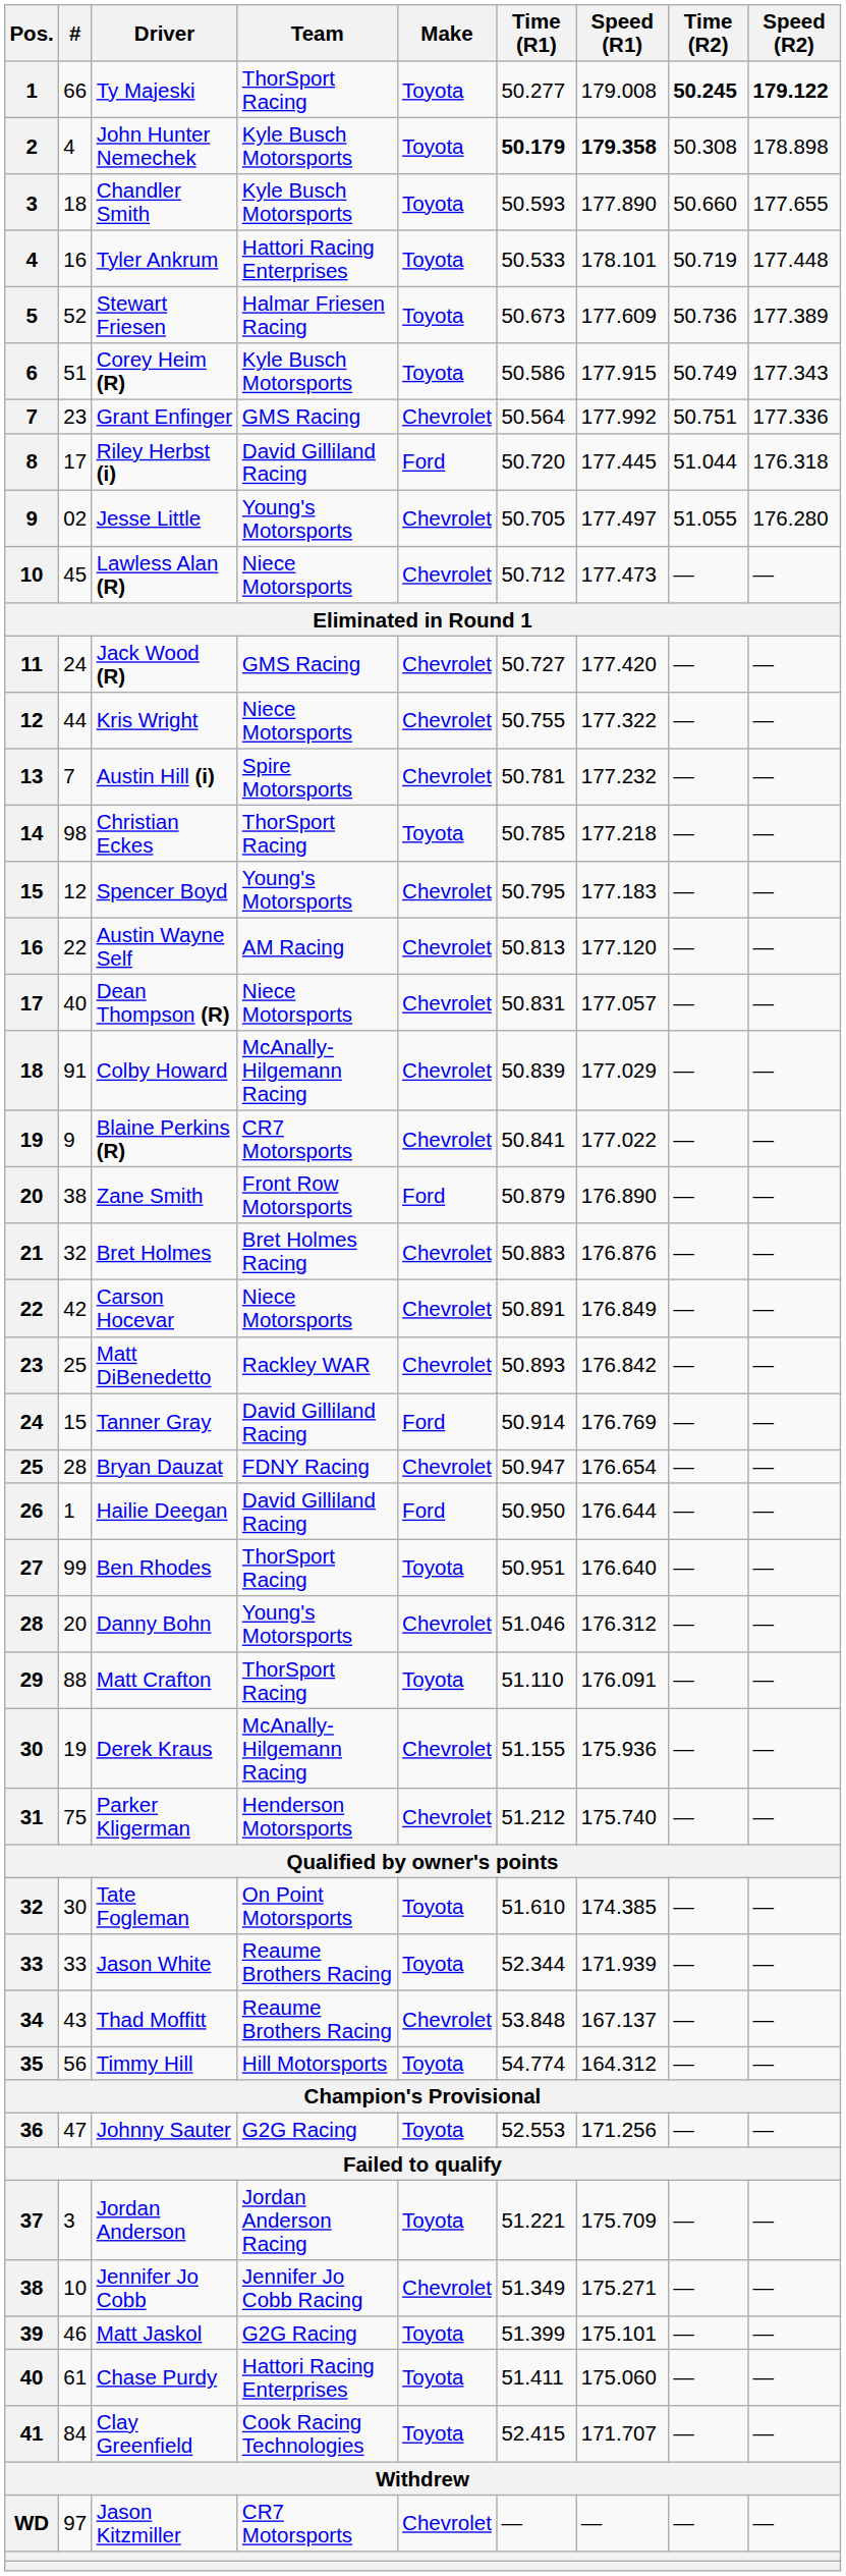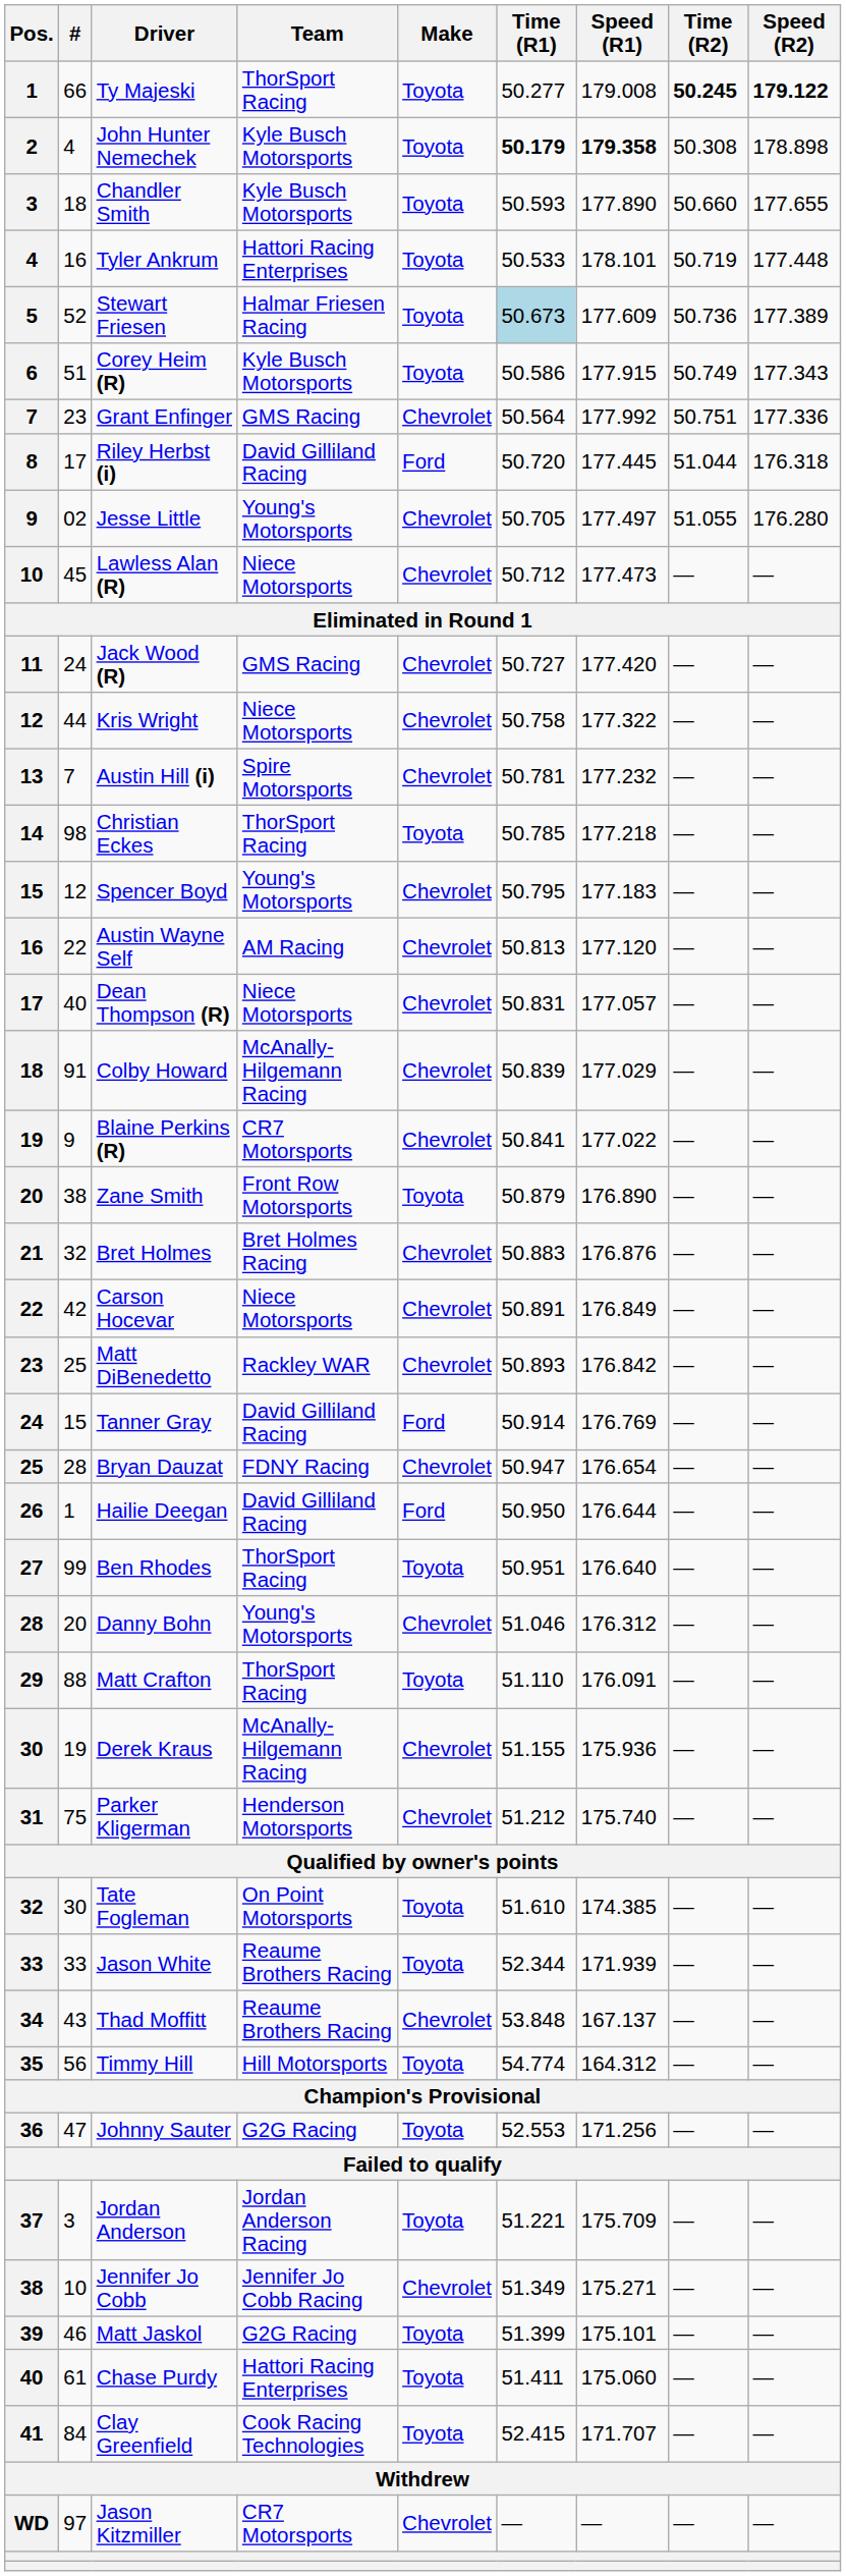 <table class="wikitable" style="font-size:95%">
 <tr>
 <th>Pos.</th>
 <th>#</th>
 <th>Driver</th>
 <th>Team</th>
 <th>Make</th>
 <th>Time (R1)</th>
 <th>Speed (R1)</th>
 <th>Time (R2)</th>
 <th>Speed (R2)</th>
 </tr>
 <tr>
 <th>1</th>
 <td>66</td>
 <td><a href='#'>Ty Majeski</a></td>
 <td><a href='#'>ThorSport Racing</a></td>
 <td><a href='#'>Toyota</a></td>
 <td>50.277</td>
 <td>179.008</td>
 <td><strong>50.245</strong></td>
 <td><strong>179.122</strong></td>
 </tr>
 <tr>
 <th>2</th>
 <td>4</td>
 <td><a href='#'>John Hunter Nemechek</a></td>
 <td><a href='#'>Kyle Busch Motorsports</a></td>
 <td><a href='#'>Toyota</a></td>
 <td><strong>50.179</strong></td>
 <td><strong>179.358</strong></td>
 <td>50.308</td>
 <td>178.898</td>
 </tr>
 <tr>
 <th>3</th>
 <td>18</td>
 <td><a href='#'>Chandler Smith</a></td>
 <td><a href='#'>Kyle Busch Motorsports</a></td>
 <td><a href='#'>Toyota</a></td>
 <td>50.593</td>
 <td>177.890</td>
 <td>50.660</td>
 <td>177.655</td>
 </tr>
 <tr>
 <th>4</th>
 <td>16</td>
 <td><a href='#'>Tyler Ankrum</a></td>
 <td><a href='#'>Hattori Racing Enterprises</a></td>
 <td><a href='#'>Toyota</a></td>
 <td>50.533</td>
 <td>178.101</td>
 <td>50.719</td>
 <td>177.448</td>
 </tr>
 <tr>
 <th>5</th>
 <td>52</td>
 <td><a href='#'>Stewart Friesen</a></td>
 <td><a href='#'>Halmar Friesen Racing</a></td>
 <td><a href='#'>Toyota</a></td>
-<td>50.673</td>
+<td style="background: lightblue;">50.673</td>
 <td>177.609</td>
 <td>50.736</td>
 <td>177.389</td>
 </tr>
 <tr>
 <th>6</th>
 <td>51</td>
 <td><a href='#'>Corey Heim</a> <strong>(R)</strong></td>
 <td><a href='#'>Kyle Busch Motorsports</a></td>
 <td><a href='#'>Toyota</a></td>
 <td>50.586</td>
 <td>177.915</td>
 <td>50.749</td>
 <td>177.343</td>
 </tr>
 <tr>
 <th>7</th>
 <td>23</td>
 <td><a href='#'>Grant Enfinger</a></td>
 <td><a href='#'>GMS Racing</a></td>
 <td><a href='#'>Chevrolet</a></td>
 <td>50.564</td>
 <td>177.992</td>
 <td>50.751</td>
 <td>177.336</td>
 </tr>
 <tr>
 <th>8</th>
 <td>17</td>
 <td><a href='#'>Riley Herbst</a> <strong>(i)</strong></td>
 <td><a href='#'>David Gilliland Racing</a></td>
 <td><a href='#'>Ford</a></td>
 <td>50.720</td>
 <td>177.445</td>
 <td>51.044</td>
 <td>176.318</td>
 </tr>
 <tr>
 <th>9</th>
 <td>02</td>
 <td><a href='#'>Jesse Little</a></td>
 <td><a href='#'>Young's Motorsports</a></td>
 <td><a href='#'>Chevrolet</a></td>
 <td>50.705</td>
 <td>177.497</td>
 <td>51.055</td>
 <td>176.280</td>
 </tr>
 <tr>
 <th>10</th>
 <td>45</td>
 <td><a href='#'>Lawless Alan</a> <strong>(R)</strong></td>
 <td><a href='#'>Niece Motorsports</a></td>
 <td><a href='#'>Chevrolet</a></td>
 <td>50.712</td>
 <td>177.473</td>
 <td>—</td>
 <td>—</td>
 </tr>
 <tr>
 <th colspan="9">Eliminated in Round 1</th>
 </tr>
 <tr>
 <th>11</th>
 <td>24</td>
 <td><a href='#'>Jack Wood</a> <strong>(R)</strong></td>
 <td><a href='#'>GMS Racing</a></td>
 <td><a href='#'>Chevrolet</a></td>
 <td>50.727</td>
 <td>177.420</td>
 <td>—</td>
 <td>—</td>
 </tr>
 <tr>
 <th>12</th>
 <td>44</td>
 <td><a href='#'>Kris Wright</a></td>
 <td><a href='#'>Niece Motorsports</a></td>
 <td><a href='#'>Chevrolet</a></td>
-<td>50.755</td>
+<td>50.758</td>
 <td>177.322</td>
 <td>—</td>
 <td>—</td>
 </tr>
 <tr>
 <th>13</th>
 <td>7</td>
 <td><a href='#'>Austin Hill</a> <strong>(i)</strong></td>
 <td><a href='#'>Spire Motorsports</a></td>
 <td><a href='#'>Chevrolet</a></td>
 <td>50.781</td>
 <td>177.232</td>
 <td>—</td>
 <td>—</td>
 </tr>
 <tr>
 <th>14</th>
 <td>98</td>
 <td><a href='#'>Christian Eckes</a></td>
 <td><a href='#'>ThorSport Racing</a></td>
 <td><a href='#'>Toyota</a></td>
 <td>50.785</td>
 <td>177.218</td>
 <td>—</td>
 <td>—</td>
 </tr>
 <tr>
 <th>15</th>
 <td>12</td>
 <td><a href='#'>Spencer Boyd</a></td>
 <td><a href='#'>Young's Motorsports</a></td>
 <td><a href='#'>Chevrolet</a></td>
 <td>50.795</td>
 <td>177.183</td>
 <td>—</td>
 <td>—</td>
 </tr>
 <tr>
 <th>16</th>
 <td>22</td>
 <td><a href='#'>Austin Wayne Self</a></td>
 <td><a href='#'>AM Racing</a></td>
 <td><a href='#'>Chevrolet</a></td>
 <td>50.813</td>
 <td>177.120</td>
 <td>—</td>
 <td>—</td>
 </tr>
 <tr>
 <th>17</th>
 <td>40</td>
 <td><a href='#'>Dean Thompson</a> <strong>(R)</strong></td>
 <td><a href='#'>Niece Motorsports</a></td>
 <td><a href='#'>Chevrolet</a></td>
 <td>50.831</td>
 <td>177.057</td>
 <td>—</td>
 <td>—</td>
 </tr>
 <tr>
 <th>18</th>
 <td>91</td>
 <td><a href='#'>Colby Howard</a></td>
 <td><a href='#'>McAnally-Hilgemann Racing</a></td>
 <td><a href='#'>Chevrolet</a></td>
 <td>50.839</td>
 <td>177.029</td>
 <td>—</td>
 <td>—</td>
 </tr>
 <tr>
 <th>19</th>
 <td>9</td>
 <td><a href='#'>Blaine Perkins</a> <strong>(R)</strong></td>
 <td><a href='#'>CR7 Motorsports</a></td>
 <td><a href='#'>Chevrolet</a></td>
 <td>50.841</td>
 <td>177.022</td>
 <td>—</td>
 <td>—</td>
 </tr>
 <tr>
 <th>20</th>
 <td>38</td>
 <td><a href='#'>Zane Smith</a></td>
 <td><a href='#'>Front Row Motorsports</a></td>
-<td><a href='#'>Ford</a></td>
+<td><a href='#'>Toyota</a></td>
 <td>50.879</td>
 <td>176.890</td>
 <td>—</td>
 <td>—</td>
 </tr>
 <tr>
 <th>21</th>
 <td>32</td>
 <td><a href='#'>Bret Holmes</a></td>
 <td><a href='#'>Bret Holmes Racing</a></td>
 <td><a href='#'>Chevrolet</a></td>
 <td>50.883</td>
 <td>176.876</td>
 <td>—</td>
 <td>—</td>
 </tr>
 <tr>
 <th>22</th>
 <td>42</td>
 <td><a href='#'>Carson Hocevar</a></td>
 <td><a href='#'>Niece Motorsports</a></td>
 <td><a href='#'>Chevrolet</a></td>
 <td>50.891</td>
 <td>176.849</td>
 <td>—</td>
 <td>—</td>
 </tr>
 <tr>
 <th>23</th>
 <td>25</td>
 <td><a href='#'>Matt DiBenedetto</a></td>
 <td><a href='#'>Rackley WAR</a></td>
 <td><a href='#'>Chevrolet</a></td>
 <td>50.893</td>
 <td>176.842</td>
 <td>—</td>
 <td>—</td>
 </tr>
 <tr>
 <th>24</th>
 <td>15</td>
 <td><a href='#'>Tanner Gray</a></td>
 <td><a href='#'>David Gilliland Racing</a></td>
 <td><a href='#'>Ford</a></td>
 <td>50.914</td>
 <td>176.769</td>
 <td>—</td>
 <td>—</td>
 </tr>
 <tr>
 <th>25</th>
 <td>28</td>
 <td><a href='#'>Bryan Dauzat</a></td>
 <td><a href='#'>FDNY Racing</a></td>
 <td><a href='#'>Chevrolet</a></td>
 <td>50.947</td>
 <td>176.654</td>
 <td>—</td>
 <td>—</td>
 </tr>
 <tr>
 <th>26</th>
 <td>1</td>
 <td><a href='#'>Hailie Deegan</a></td>
 <td><a href='#'>David Gilliland Racing</a></td>
 <td><a href='#'>Ford</a></td>
 <td>50.950</td>
 <td>176.644</td>
 <td>—</td>
 <td>—</td>
 </tr>
 <tr>
 <th>27</th>
 <td>99</td>
 <td><a href='#'>Ben Rhodes</a></td>
 <td><a href='#'>ThorSport Racing</a></td>
 <td><a href='#'>Toyota</a></td>
 <td>50.951</td>
 <td>176.640</td>
 <td>—</td>
 <td>—</td>
 </tr>
 <tr>
 <th>28</th>
 <td>20</td>
 <td><a href='#'>Danny Bohn</a></td>
 <td><a href='#'>Young's Motorsports</a></td>
 <td><a href='#'>Chevrolet</a></td>
 <td>51.046</td>
 <td>176.312</td>
 <td>—</td>
 <td>—</td>
 </tr>
 <tr>
 <th>29</th>
 <td>88</td>
 <td><a href='#'>Matt Crafton</a></td>
 <td><a href='#'>ThorSport Racing</a></td>
 <td><a href='#'>Toyota</a></td>
 <td>51.110</td>
 <td>176.091</td>
 <td>—</td>
 <td>—</td>
 </tr>
 <tr>
 <th>30</th>
 <td>19</td>
 <td><a href='#'>Derek Kraus</a></td>
 <td><a href='#'>McAnally-Hilgemann Racing</a></td>
 <td><a href='#'>Chevrolet</a></td>
 <td>51.155</td>
 <td>175.936</td>
 <td>—</td>
 <td>—</td>
 </tr>
 <tr>
 <th>31</th>
 <td>75</td>
 <td><a href='#'>Parker Kligerman</a></td>
 <td><a href='#'>Henderson Motorsports</a></td>
 <td><a href='#'>Chevrolet</a></td>
 <td>51.212</td>
 <td>175.740</td>
 <td>—</td>
 <td>—</td>
 </tr>
 <tr>
 <th colspan="9">Qualified by owner's points</th>
 </tr>
 <tr>
 <th>32</th>
 <td>30</td>
 <td><a href='#'>Tate Fogleman</a></td>
 <td><a href='#'>On Point Motorsports</a></td>
 <td><a href='#'>Toyota</a></td>
 <td>51.610</td>
 <td>174.385</td>
 <td>—</td>
 <td>—</td>
 </tr>
 <tr>
 <th>33</th>
 <td>33</td>
 <td><a href='#'>Jason White</a></td>
 <td><a href='#'>Reaume Brothers Racing</a></td>
 <td><a href='#'>Toyota</a></td>
 <td>52.344</td>
 <td>171.939</td>
 <td>—</td>
 <td>—</td>
 </tr>
 <tr>
 <th>34</th>
 <td>43</td>
 <td><a href='#'>Thad Moffitt</a></td>
 <td><a href='#'>Reaume Brothers Racing</a></td>
 <td><a href='#'>Chevrolet</a></td>
 <td>53.848</td>
 <td>167.137</td>
 <td>—</td>
 <td>—</td>
 </tr>
 <tr>
 <th>35</th>
 <td>56</td>
 <td><a href='#'>Timmy Hill</a></td>
 <td><a href='#'>Hill Motorsports</a></td>
 <td><a href='#'>Toyota</a></td>
 <td>54.774</td>
 <td>164.312</td>
 <td>—</td>
 <td>—</td>
 </tr>
 <tr>
 <th colspan="9">Champion's Provisional</th>
 </tr>
 <tr>
 <th>36</th>
 <td>47</td>
 <td><a href='#'>Johnny Sauter</a></td>
 <td><a href='#'>G2G Racing</a></td>
 <td><a href='#'>Toyota</a></td>
 <td>52.553</td>
 <td>171.256</td>
 <td>—</td>
 <td>—</td>
 </tr>
 <tr>
 <th colspan="9">Failed to qualify</th>
 </tr>
 <tr>
 <th>37</th>
 <td>3</td>
 <td><a href='#'>Jordan Anderson</a></td>
 <td><a href='#'>Jordan Anderson Racing</a></td>
 <td><a href='#'>Toyota</a></td>
 <td>51.221</td>
 <td>175.709</td>
 <td>—</td>
 <td>—</td>
 </tr>
 <tr>
 <th>38</th>
 <td>10</td>
 <td><a href='#'>Jennifer Jo Cobb</a></td>
 <td><a href='#'>Jennifer Jo Cobb Racing</a></td>
 <td><a href='#'>Chevrolet</a></td>
 <td>51.349</td>
 <td>175.271</td>
 <td>—</td>
 <td>—</td>
 </tr>
 <tr>
 <th>39</th>
 <td>46</td>
 <td><a href='#'>Matt Jaskol</a></td>
 <td><a href='#'>G2G Racing</a></td>
 <td><a href='#'>Toyota</a></td>
 <td>51.399</td>
 <td>175.101</td>
 <td>—</td>
 <td>—</td>
 </tr>
 <tr>
 <th>40</th>
 <td>61</td>
 <td><a href='#'>Chase Purdy</a></td>
 <td><a href='#'>Hattori Racing Enterprises</a></td>
 <td><a href='#'>Toyota</a></td>
 <td>51.411</td>
 <td>175.060</td>
 <td>—</td>
 <td>—</td>
 </tr>
 <tr>
 <th>41</th>
 <td>84</td>
 <td><a href='#'>Clay Greenfield</a></td>
 <td><a href='#'>Cook Racing Technologies</a></td>
 <td><a href='#'>Toyota</a></td>
 <td>52.415</td>
 <td>171.707</td>
 <td>—</td>
 <td>—</td>
 </tr>
 <tr>
 <th colspan="9">Withdrew</th>
 </tr>
 <tr>
 <th>WD</th>
 <td>97</td>
 <td><a href='#'>Jason Kitzmiller</a></td>
 <td><a href='#'>CR7 Motorsports</a></td>
 <td><a href='#'>Chevrolet</a></td>
 <td>—</td>
 <td>—</td>
 <td>—</td>
 <td>—</td>
 </tr>
 <tr>
 <th colspan="9"></th>
 </tr>
 <tr>
 <th colspan="9"></th>
 </tr>
 </table>
